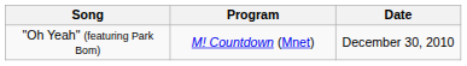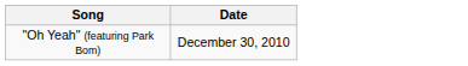 <table class="wikitable" style="text-align:center;">
 <tr>
 <th style="width:200px;">Song</th>
-<th style="width:200px;">Program</th>
 <th style="width:150px;">Date</th>
 </tr>
 <tr>
 <td>"Oh Yeah" <small>(featuring Park Bom)</small></td>
-<td><em><a href='#'>M! Countdown</a></em> (<a href='#'>Mnet</a>)</td>
 <td>December 30, 2010</td>
 </tr>
 </table>
